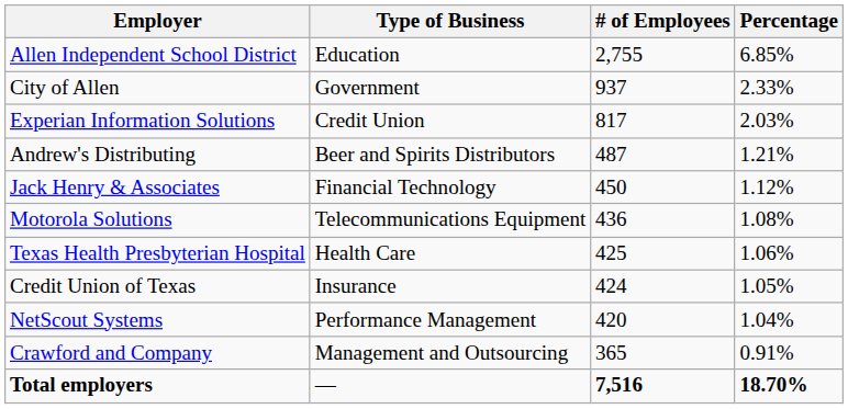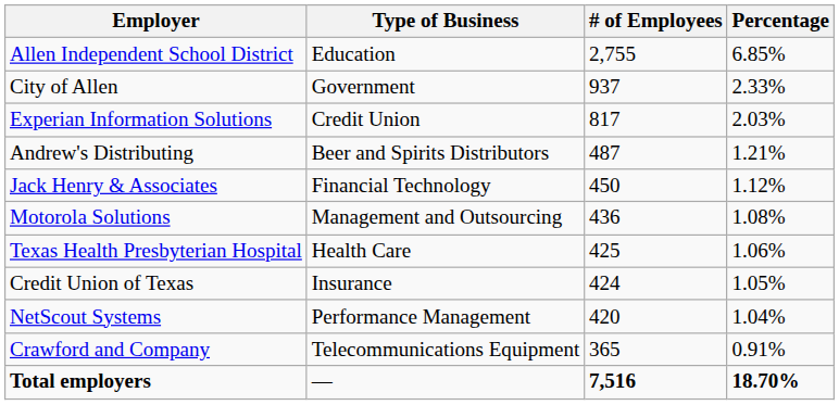 <table class="wikitable">
 <tr>
 <th>Employer</th>
 <th>Type of Business</th>
 <th># of Employees</th>
 <th>Percentage</th>
 </tr>
 <tr>
 <td><a href='#'>Allen Independent School District</a></td>
 <td>Education</td>
 <td>2,755</td>
 <td>6.85%</td>
 </tr>
 <tr>
 <td>City of Allen</td>
 <td>Government</td>
 <td>937</td>
 <td>2.33%</td>
 </tr>
 <tr>
 <td><a href='#'>Experian Information Solutions</a></td>
 <td>Credit Union</td>
 <td>817</td>
 <td>2.03%</td>
 </tr>
 <tr>
 <td>Andrew's Distributing</td>
 <td>Beer and Spirits Distributors</td>
 <td>487</td>
 <td>1.21%</td>
 </tr>
 <tr>
 <td><a href='#'>Jack Henry & Associates</a></td>
 <td>Financial Technology</td>
 <td>450</td>
 <td>1.12%</td>
 </tr>
 <tr>
 <td><a href='#'>Motorola Solutions</a></td>
-<td>Telecommunications Equipment</td>
+<td>Management and Outsourcing</td>
 <td>436</td>
 <td>1.08%</td>
 </tr>
 <tr>
 <td><a href='#'>Texas Health Presbyterian Hospital</a></td>
 <td>Health Care</td>
 <td>425</td>
 <td>1.06%</td>
 </tr>
 <tr>
 <td>Credit Union of Texas</td>
 <td>Insurance</td>
 <td>424</td>
 <td>1.05%</td>
 </tr>
 <tr>
 <td><a href='#'>NetScout Systems</a></td>
 <td>Performance Management</td>
 <td>420</td>
 <td>1.04%</td>
 </tr>
 <tr>
 <td><a href='#'>Crawford and Company</a></td>
-<td>Management and Outsourcing</td>
+<td>Telecommunications Equipment</td>
 <td>365</td>
 <td>0.91%</td>
 </tr>
 <tr>
 <td><strong>Total employers</strong></td>
 <td>—</td>
 <td><strong>7,516</strong></td>
 <td><strong>18.70%</strong></td>
 </tr>
 </table>
